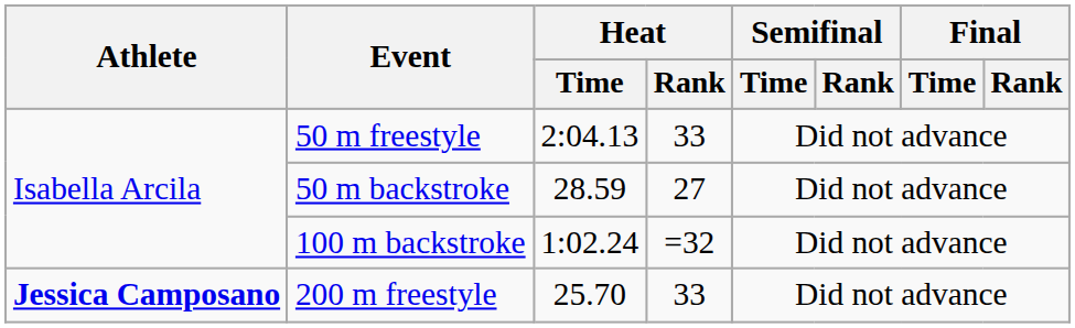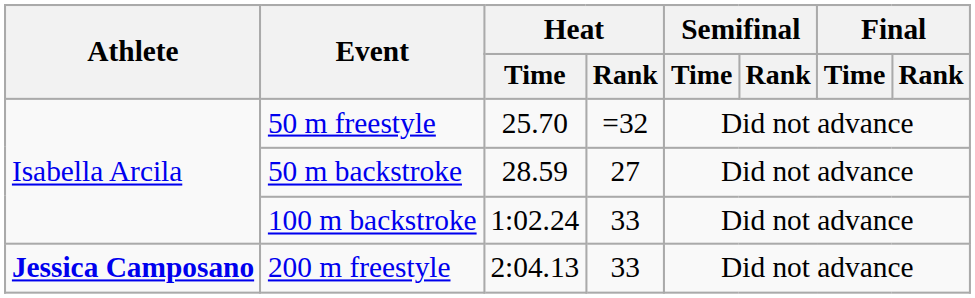 <table class=wikitable style="font-size:90%">
 <tr>
 <th rowspan="2">Athlete</th>
 <th rowspan="2">Event</th>
 <th colspan="2">Heat</th>
 <th colspan="2">Semifinal</th>
 <th colspan="2">Final</th>
 </tr>
 <tr style="font-size:95%">
 <th>Time</th>
 <th>Rank</th>
 <th>Time</th>
 <th>Rank</th>
 <th>Time</th>
 <th>Rank</th>
 </tr>
 <tr align=center>
 <td align=left rowspan=3><a href='#'>Isabella Arcila</a></td>
 <td align=left><a href='#'>50 m freestyle</a></td>
-<td>2:04.13</td>
-<td>33</td>
+<td>25.70</td>
+<td>=32</td>
 <td colspan=4>Did not advance</td>
 </tr>
 <tr align=center>
 <td align=left><a href='#'>50 m backstroke</a></td>
 <td>28.59</td>
 <td>27</td>
 <td colspan=4>Did not advance</td>
 </tr>
 <tr align=center>
 <td align=left><a href='#'>100 m backstroke</a></td>
 <td>1:02.24</td>
-<td>=32</td>
+<td>33</td>
 <td colspan=4>Did not advance</td>
 </tr>
 <tr align=center>
 <td align=left><strong><a href='#'>Jessica Camposano</a></strong></td>
 <td align=left><a href='#'>200 m freestyle</a></td>
-<td>25.70</td>
+<td>2:04.13</td>
 <td>33</td>
 <td colspan=4>Did not advance</td>
 </tr>
 </table>
